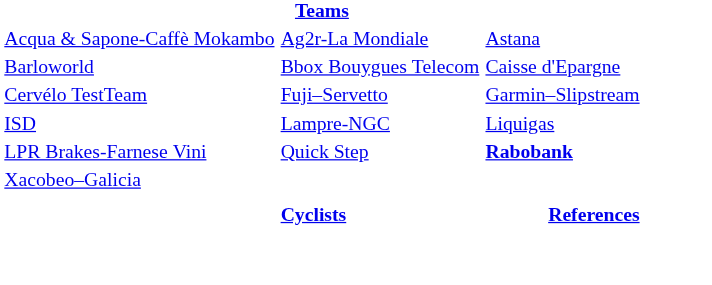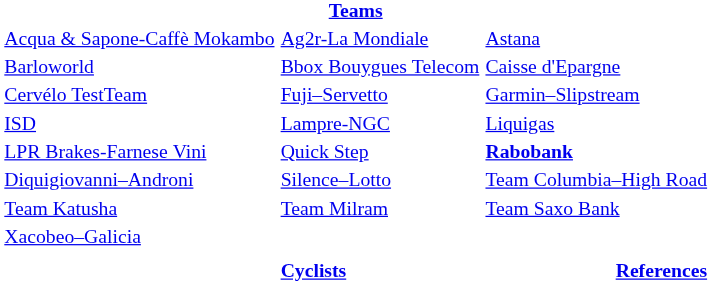 <table class="toc" style="padding: 6px; border-spacing: 3px;">
 <tr>
 <th colspan=3><a href='#'>Teams</a></th>
 </tr>
 <tr>
 <td><a href='#'>Acqua & Sapone-Caffè Mokambo</a></td>
 <td><a href='#'>Ag2r-La Mondiale</a></td>
 <td><a href='#'>Astana</a></td>
 </tr>
 <tr>
 <td><a href='#'>Barloworld</a></td>
 <td><a href='#'>Bbox Bouygues Telecom</a></td>
 <td><a href='#'>Caisse d'Epargne</a></td>
 </tr>
 <tr>
 <td><a href='#'>Cervélo TestTeam</a></td>
 <td><a href='#'>Fuji–Servetto</a></td>
 <td><a href='#'>Garmin–Slipstream</a></td>
 </tr>
 <tr>
 <td><a href='#'>ISD</a></td>
 <td><a href='#'>Lampre-NGC</a></td>
 <td><a href='#'>Liquigas</a></td>
 </tr>
 <tr>
 <td><a href='#'>LPR Brakes-Farnese Vini</a></td>
 <td><a href='#'>Quick Step</a></td>
 <td><strong><a href='#'>Rabobank</a></strong></td>
 </tr>
 <tr>
+<td><a href='#'>Diquigiovanni–Androni</a></td>
+<td><a href='#'>Silence–Lotto</a></td>
+<td><a href='#'>Team Columbia–High Road</a></td>
+</tr>
+<tr>
+<td><a href='#'>Team Katusha</a></td>
+<td><a href='#'>Team Milram</a></td>
+<td><a href='#'>Team Saxo Bank</a></td>
+</tr>
+<tr>
 <td><a href='#'>Xacobeo–Galicia</a></td>
 <td></td>
 <td></td>
 </tr>
 <tr>
 <td></td>
 <td></td>
 <td></td>
 </tr>
 <tr>
 <td></td>
 <td align=left><strong><a href='#'>Cyclists</a></strong></td>
 <td align=right><strong><a href='#'>References</a></strong></td>
 </tr>
 </table>
